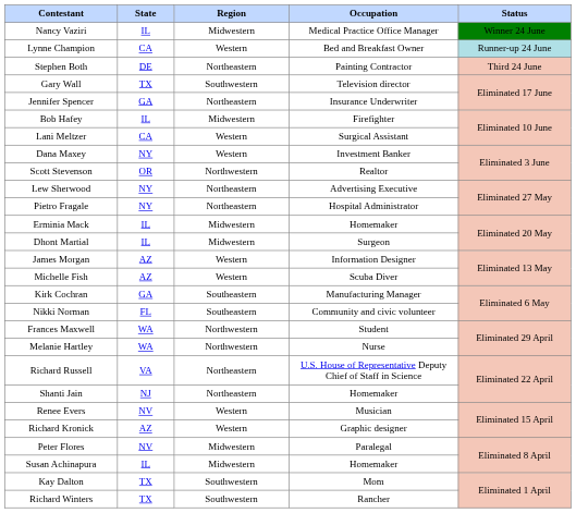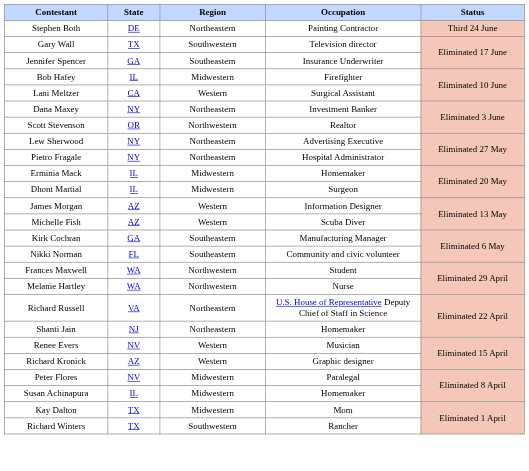 <table border="1" cellpadding="4" cellspacing="0" style="text-align:center; font-size:90%; border-collapse:collapse; width:95%;">
 <tr style="background:#C1D8FF;">
 <th style="width:10%;">Contestant</th>
 <th width=5%>State</th>
 <th style="width:10%;">Region</th>
 <th style="width:15%;">Occupation</th>
 <th style="width:10%;">Status</th>
-</tr>
-<tr>
-<td>Nancy Vaziri</td>
-<td><a href='#'>IL</a></td>
-<td>Midwestern</td>
-<td>Medical Practice Office Manager</td>
-<td style="background:green;"><span>Winner 24 June</span></td>
-</tr>
-<tr>
-<td>Lynne Champion</td>
-<td><a href='#'>CA</a></td>
-<td>Western</td>
-<td>Bed and Breakfast Owner</td>
-<td style="background:#B0E0E6; text-align:center;">Runner-up 24 June</td>
 </tr>
 <tr>
 <td>Stephen Both</td>
 <td><a href='#'>DE</a></td>
 <td>Northeastern</td>
 <td>Painting Contractor</td>
 <td style="background:#f4c7b8; text-align:center;">Third 24 June</td>
 </tr>
 <tr>
 <td>Gary Wall</td>
 <td><a href='#'>TX</a></td>
 <td>Southwestern</td>
 <td>Television director</td>
 <td rowspan="2" style="background:#f4c7b8; text-align:center;">Eliminated 17 June</td>
 </tr>
 <tr>
 <td>Jennifer Spencer</td>
 <td><a href='#'>GA</a></td>
-<td>Northeastern</td>
+<td>Southeastern</td>
 <td>Insurance Underwriter</td>
 </tr>
 <tr>
 <td>Bob Hafey</td>
 <td><a href='#'>IL</a></td>
 <td>Midwestern</td>
 <td>Firefighter</td>
 <td rowspan="2" style="background:#f4c7b8; text-align:center;">Eliminated 10 June</td>
 </tr>
 <tr>
 <td>Lani Meltzer</td>
 <td><a href='#'>CA</a></td>
 <td>Western</td>
 <td>Surgical Assistant</td>
 </tr>
 <tr>
 <td>Dana Maxey</td>
 <td><a href='#'>NY</a></td>
-<td>Western</td>
+<td>Northeastern</td>
 <td>Investment Banker</td>
 <td rowspan="2" style="background:#f4c7b8; text-align:center;">Eliminated 3 June</td>
 </tr>
 <tr>
 <td>Scott Stevenson</td>
 <td><a href='#'>OR</a></td>
 <td>Northwestern</td>
 <td>Realtor</td>
 </tr>
 <tr>
 <td>Lew Sherwood</td>
 <td><a href='#'>NY</a></td>
 <td>Northeastern</td>
 <td>Advertising Executive</td>
 <td rowspan="2" style="background:#f4c7b8; text-align:center;">Eliminated 27 May</td>
 </tr>
 <tr>
 <td>Pietro Fragale</td>
 <td><a href='#'>NY</a></td>
 <td>Northeastern</td>
 <td>Hospital Administrator</td>
 </tr>
 <tr>
 <td>Erminia Mack</td>
 <td><a href='#'>IL</a></td>
 <td>Midwestern</td>
 <td>Homemaker</td>
 <td rowspan="2" style="background:#f4c7b8; text-align:center;">Eliminated 20 May</td>
 </tr>
 <tr>
 <td>Dhont Martial</td>
 <td><a href='#'>IL</a></td>
 <td>Midwestern</td>
 <td>Surgeon</td>
 </tr>
 <tr>
 <td>James Morgan</td>
 <td><a href='#'>AZ</a></td>
 <td>Western</td>
 <td>Information Designer</td>
 <td rowspan="2" style="background:#f4c7b8; text-align:center;">Eliminated 13 May</td>
 </tr>
 <tr>
 <td>Michelle Fish</td>
 <td><a href='#'>AZ</a></td>
 <td>Western</td>
 <td>Scuba Diver</td>
 </tr>
 <tr>
 <td>Kirk Cochran</td>
 <td><a href='#'>GA</a></td>
 <td>Southeastern</td>
 <td>Manufacturing Manager</td>
 <td rowspan="2" style="background:#f4c7b8; text-align:center;">Eliminated 6 May</td>
 </tr>
 <tr>
 <td>Nikki Norman</td>
 <td><a href='#'>FL</a></td>
 <td>Southeastern</td>
 <td>Community and civic volunteer</td>
 </tr>
 <tr>
 <td>Frances Maxwell</td>
 <td><a href='#'>WA</a></td>
 <td>Northwestern</td>
 <td>Student</td>
 <td rowspan="2" style="background:#f4c7b8; text-align:center;">Eliminated 29 April</td>
 </tr>
 <tr>
 <td>Melanie Hartley</td>
 <td><a href='#'>WA</a></td>
 <td>Northwestern</td>
 <td>Nurse</td>
 </tr>
 <tr>
 <td>Richard Russell</td>
 <td><a href='#'>VA</a></td>
 <td>Northeastern</td>
 <td><a href='#'>U.S. House of Representative</a> Deputy Chief of Staff in Science</td>
 <td rowspan="2" style="background:#f4c7b8; text-align:center;">Eliminated 22 April</td>
 </tr>
 <tr>
 <td>Shanti Jain</td>
 <td><a href='#'>NJ</a></td>
 <td>Northeastern</td>
 <td>Homemaker</td>
 </tr>
 <tr>
 <td>Renee Evers</td>
 <td><a href='#'>NV</a></td>
 <td>Western</td>
 <td>Musician</td>
 <td rowspan="2" style="background:#f4c7b8; text-align:center;">Eliminated 15 April</td>
 </tr>
 <tr>
 <td>Richard Kronick</td>
 <td><a href='#'>AZ</a></td>
 <td>Western</td>
 <td>Graphic designer</td>
 </tr>
 <tr>
 <td>Peter Flores</td>
 <td><a href='#'>NV</a></td>
 <td>Midwestern</td>
 <td>Paralegal</td>
 <td rowspan="2" style="background:#f4c7b8; text-align:center;">Eliminated 8 April</td>
 </tr>
 <tr>
 <td>Susan Achinapura</td>
 <td><a href='#'>IL</a></td>
 <td>Midwestern</td>
 <td>Homemaker</td>
 </tr>
 <tr>
 <td>Kay Dalton</td>
 <td><a href='#'>TX</a></td>
-<td>Southwestern</td>
+<td>Midwestern</td>
 <td>Mom</td>
 <td rowspan="2" style="background:#f4c7b8; text-align:center;">Eliminated 1 April</td>
 </tr>
 <tr>
 <td>Richard Winters</td>
 <td><a href='#'>TX</a></td>
 <td>Southwestern</td>
 <td>Rancher</td>
 </tr>
 </table>
